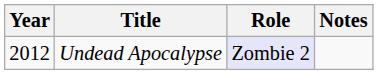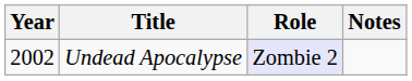 <table class="wikitable sortable">
 <tr>
 <th>Year</th>
 <th>Title</th>
 <th>Role</th>
 <th>Notes</th>
 </tr>
 <tr>
-<td>2012</td>
+<td>2002</td>
 <td><em>Undead Apocalypse</em></td>
 <td style="background: lavender;">Zombie 2</td>
 <td></td>
 </tr>
 </table>
